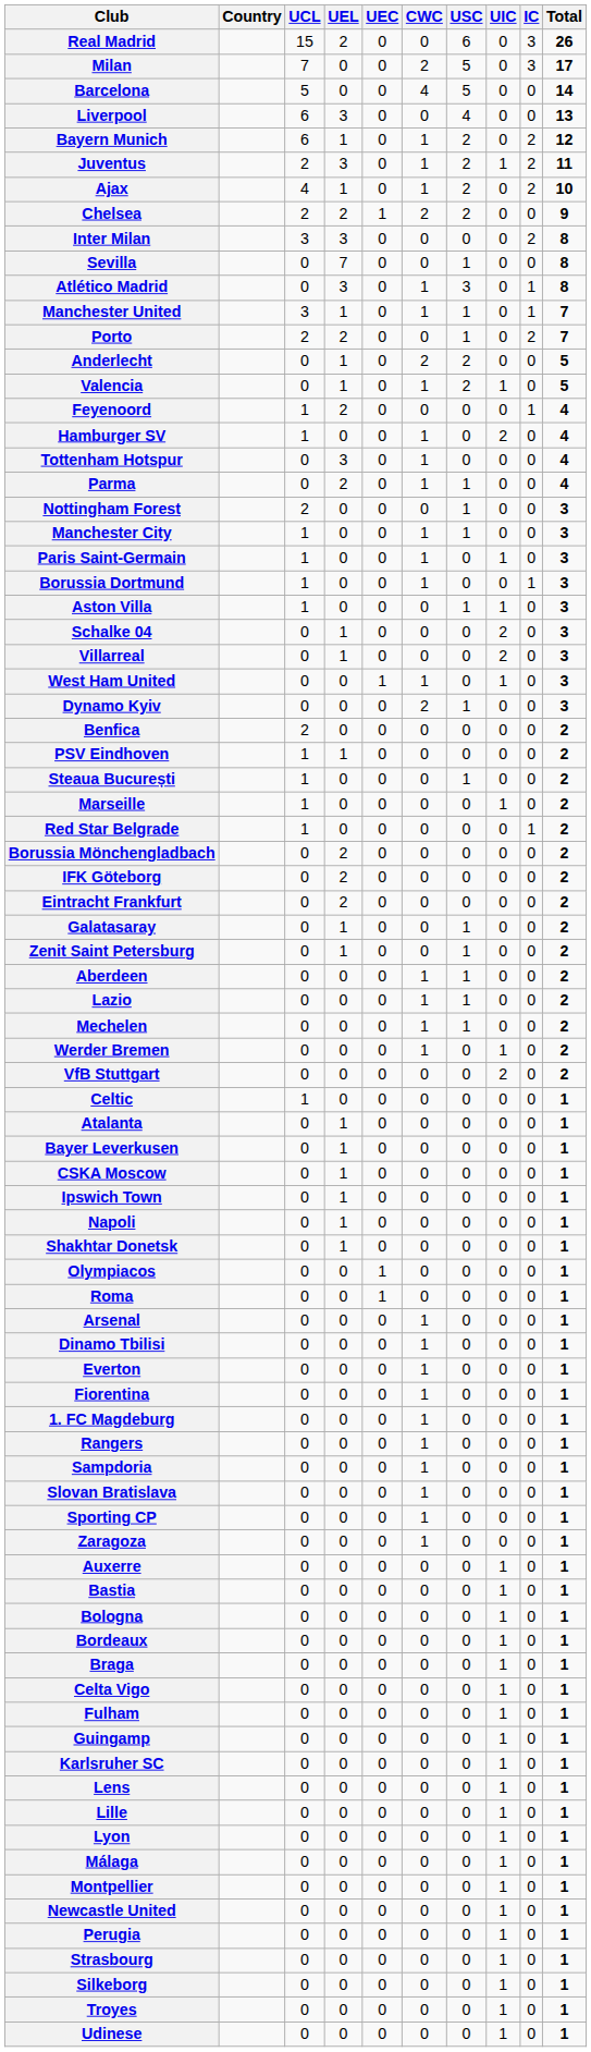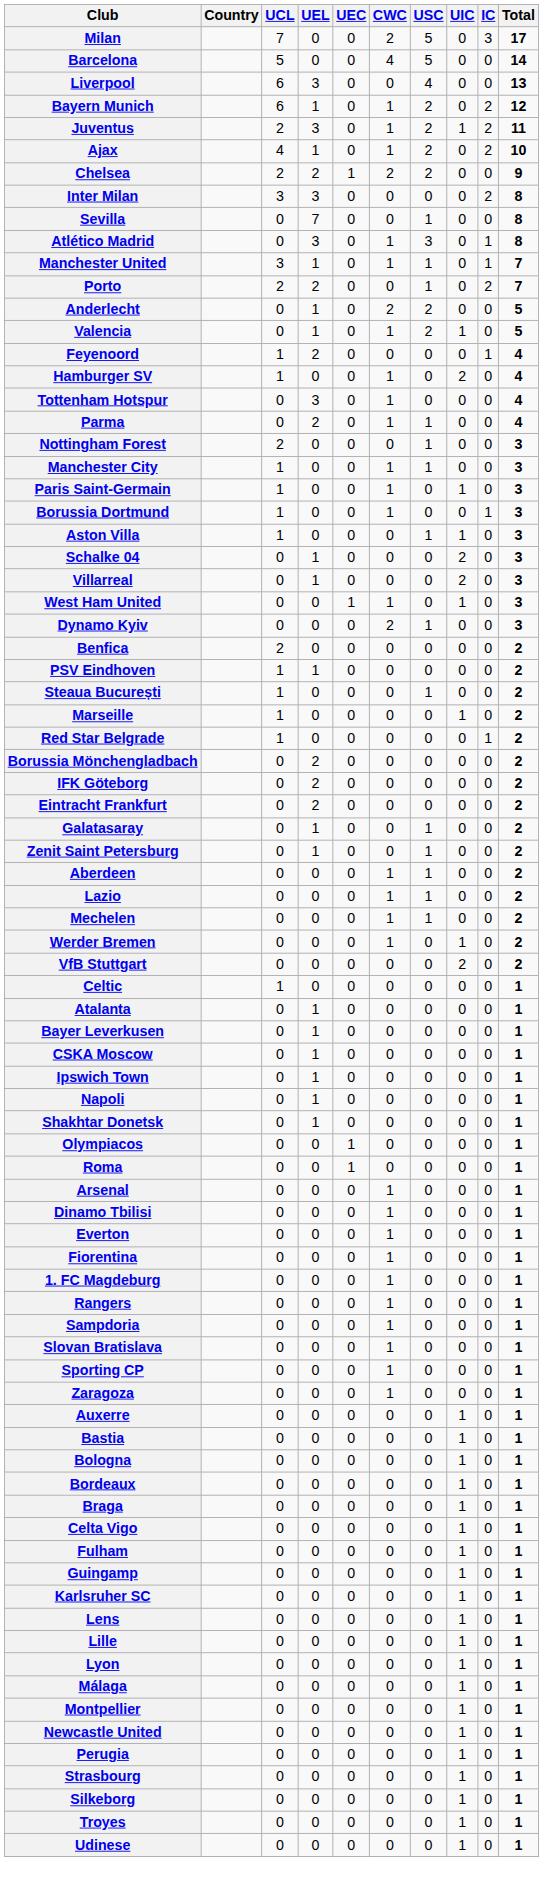 <table class="wikitable sortable plainrowheaders sticky-header-multi">
 <tr>
 <th scope="col">Club</th>
 <th scope="col">Country</th>
 <th scope="col"><a href='#'>UCL</a></th>
 <th scope="col"><a href='#'>UEL</a></th>
 <th scope="col"><a href='#'>UEC</a></th>
 <th scope="col"><a href='#'>CWC</a></th>
 <th scope="col"><a href='#'>USC</a></th>
 <th scope="col"><a href='#'>UIC</a></th>
 <th scope="col"><a href='#'>IC</a></th>
 <th scope="col">Total</th>
-</tr>
-<tr>
-<th scope="row"><a href='#'>Real Madrid</a></th>
-<td></td>
-<td align=center>15</td>
-<td align=center>2</td>
-<td align=center>0</td>
-<td align=center>0</td>
-<td align=center>6</td>
-<td align=center>0</td>
-<td align=center>3</td>
-<td align="center"><strong>26</strong></td>
 </tr>
 <tr>
 <th scope="row"><a href='#'>Milan</a></th>
 <td></td>
 <td align=center>7</td>
 <td align=center>0</td>
 <td align=center>0</td>
 <td align=center>2</td>
 <td align=center>5</td>
 <td align=center>0</td>
 <td align=center>3</td>
 <td align=center><strong>17</strong></td>
 </tr>
 <tr>
 <th scope="row"><a href='#'>Barcelona</a></th>
 <td></td>
 <td align=center>5</td>
 <td align=center>0</td>
 <td align=center>0</td>
 <td align=center>4</td>
 <td align=center>5</td>
 <td align=center>0</td>
 <td align=center>0</td>
 <td align=center><strong>14</strong></td>
 </tr>
 <tr>
 <th scope="row"><a href='#'>Liverpool</a></th>
 <td></td>
 <td align=center>6</td>
 <td align=center>3</td>
 <td align=center>0</td>
 <td align=center>0</td>
 <td align=center>4</td>
 <td align=center>0</td>
 <td align=center>0</td>
 <td align=center><strong>13</strong></td>
 </tr>
 <tr>
 <th scope="row"><a href='#'>Bayern Munich</a></th>
 <td></td>
 <td align=center>6</td>
 <td align=center>1</td>
 <td align=center>0</td>
 <td align=center>1</td>
 <td align=center>2</td>
 <td align=center>0</td>
 <td align=center>2</td>
 <td align=center><strong>12</strong></td>
 </tr>
 <tr>
 <th scope="row"><a href='#'>Juventus</a></th>
 <td></td>
 <td align=center>2</td>
 <td align=center>3</td>
 <td align=center>0</td>
 <td align=center>1</td>
 <td align=center>2</td>
 <td align=center>1</td>
 <td align=center>2</td>
 <td align=center><strong>11</strong></td>
 </tr>
 <tr>
 <th scope="row"><a href='#'>Ajax</a></th>
 <td></td>
 <td align=center>4</td>
 <td align=center>1</td>
 <td align=center>0</td>
 <td align=center>1</td>
 <td align=center>2</td>
 <td align=center>0</td>
 <td align=center>2</td>
 <td align=center><strong>10</strong></td>
 </tr>
 <tr>
 <th scope="row"><a href='#'>Chelsea</a></th>
 <td></td>
 <td align=center>2</td>
 <td align=center>2</td>
 <td align=center>1</td>
 <td align=center>2</td>
 <td align=center>2</td>
 <td align=center>0</td>
 <td align=center>0</td>
 <td align=center><strong>9</strong></td>
 </tr>
 <tr>
 <th scope="row"><a href='#'>Inter Milan</a></th>
 <td></td>
 <td align=center>3</td>
 <td align=center>3</td>
 <td align=center>0</td>
 <td align=center>0</td>
 <td align=center>0</td>
 <td align=center>0</td>
 <td align=center>2</td>
 <td align="center"><strong>8</strong></td>
 </tr>
 <tr>
 <th scope="row"><a href='#'>Sevilla</a></th>
 <td></td>
 <td align=center>0</td>
 <td align=center>7</td>
 <td align=center>0</td>
 <td align=center>0</td>
 <td align=center>1</td>
 <td align=center>0</td>
 <td align=center>0</td>
 <td align=center><strong>8</strong></td>
 </tr>
 <tr>
 <th scope="row"><a href='#'>Atlético Madrid</a></th>
 <td></td>
 <td align=center>0</td>
 <td align=center>3</td>
 <td align=center>0</td>
 <td align=center>1</td>
 <td align=center>3</td>
 <td align=center>0</td>
 <td align=center>1</td>
 <td align=center><strong>8</strong></td>
 </tr>
 <tr>
 <th scope="row"><a href='#'>Manchester United</a></th>
 <td></td>
 <td align=center>3</td>
 <td align=center>1</td>
 <td align=center>0</td>
 <td align=center>1</td>
 <td align=center>1</td>
 <td align=center>0</td>
 <td align=center>1</td>
 <td align=center><strong>7</strong></td>
 </tr>
 <tr>
 <th scope="row"><a href='#'>Porto</a></th>
 <td></td>
 <td align=center>2</td>
 <td align=center>2</td>
 <td align=center>0</td>
 <td align=center>0</td>
 <td align=center>1</td>
 <td align=center>0</td>
 <td align=center>2</td>
 <td align=center><strong>7</strong></td>
 </tr>
 <tr>
 <th scope="row"><a href='#'>Anderlecht</a></th>
 <td></td>
 <td align=center>0</td>
 <td align=center>1</td>
 <td align=center>0</td>
 <td align=center>2</td>
 <td align=center>2</td>
 <td align=center>0</td>
 <td align=center>0</td>
 <td align=center><strong>5</strong></td>
 </tr>
 <tr>
 <th scope="row"><a href='#'>Valencia</a></th>
 <td></td>
 <td align=center>0</td>
 <td align=center>1</td>
 <td align=center>0</td>
 <td align=center>1</td>
 <td align=center>2</td>
 <td align=center>1</td>
 <td align=center>0</td>
 <td align=center><strong>5</strong></td>
 </tr>
 <tr>
 <th scope="row"><a href='#'>Feyenoord</a></th>
 <td></td>
 <td align=center>1</td>
 <td align=center>2</td>
 <td align=center>0</td>
 <td align=center>0</td>
 <td align=center>0</td>
 <td align=center>0</td>
 <td align=center>1</td>
 <td align=center><strong>4</strong></td>
 </tr>
 <tr>
 <th scope="row"><a href='#'>Hamburger SV</a></th>
 <td></td>
 <td align=center>1</td>
 <td align=center>0</td>
 <td align=center>0</td>
 <td align=center>1</td>
 <td align=center>0</td>
 <td align=center>2</td>
 <td align=center>0</td>
 <td align=center><strong>4</strong></td>
 </tr>
 <tr>
 <th scope="row"><a href='#'>Tottenham Hotspur</a></th>
 <td></td>
 <td align="center">0</td>
 <td align="center">3</td>
 <td align="center">0</td>
 <td align="center">1</td>
 <td align="center">0</td>
 <td align="center">0</td>
 <td align="center">0</td>
 <td align="center"><strong>4</strong></td>
 </tr>
 <tr>
 <th scope="row"><a href='#'>Parma</a></th>
 <td></td>
 <td align=center>0</td>
 <td align=center>2</td>
 <td align=center>0</td>
 <td align=center>1</td>
 <td align=center>1</td>
 <td align=center>0</td>
 <td align=center>0</td>
 <td align=center><strong>4</strong></td>
 </tr>
 <tr>
 <th scope="row"><a href='#'>Nottingham Forest</a></th>
 <td></td>
 <td align=center>2</td>
 <td align=center>0</td>
 <td align=center>0</td>
 <td align=center>0</td>
 <td align=center>1</td>
 <td align=center>0</td>
 <td align=center>0</td>
 <td align=center><strong>3</strong></td>
 </tr>
 <tr>
 <th scope="row"><a href='#'>Manchester City</a></th>
 <td></td>
 <td align=center>1</td>
 <td align=center>0</td>
 <td align=center>0</td>
 <td align=center>1</td>
 <td align=center>1</td>
 <td align=center>0</td>
 <td align=center>0</td>
 <td align=center><strong>3</strong></td>
 </tr>
 <tr>
 <th scope="row"><a href='#'>Paris Saint-Germain</a></th>
 <td></td>
 <td align=center>1</td>
 <td align=center>0</td>
 <td align=center>0</td>
 <td align=center>1</td>
 <td align=center>0</td>
 <td align=center>1</td>
 <td align=center>0</td>
 <td align=center><strong>3</strong></td>
 </tr>
 <tr>
 <th scope="row"><a href='#'>Borussia Dortmund</a></th>
 <td></td>
 <td align=center>1</td>
 <td align=center>0</td>
 <td align=center>0</td>
 <td align=center>1</td>
 <td align=center>0</td>
 <td align=center>0</td>
 <td align=center>1</td>
 <td align=center><strong>3</strong></td>
 </tr>
 <tr>
 <th scope="row"><a href='#'>Aston Villa</a></th>
 <td></td>
 <td align=center>1</td>
 <td align=center>0</td>
 <td align=center>0</td>
 <td align=center>0</td>
 <td align=center>1</td>
 <td align=center>1</td>
 <td align=center>0</td>
 <td align=center><strong>3</strong></td>
 </tr>
 <tr>
 <th scope="row"><a href='#'>Schalke 04</a></th>
 <td></td>
 <td align=center>0</td>
 <td align=center>1</td>
 <td align=center>0</td>
 <td align=center>0</td>
 <td align=center>0</td>
 <td align=center>2</td>
 <td align=center>0</td>
 <td align=center><strong>3</strong></td>
 </tr>
 <tr>
 <th scope="row"><a href='#'>Villarreal</a></th>
 <td></td>
 <td align=center>0</td>
 <td align=center>1</td>
 <td align=center>0</td>
 <td align=center>0</td>
 <td align=center>0</td>
 <td align=center>2</td>
 <td align=center>0</td>
 <td align=center><strong>3</strong></td>
 </tr>
 <tr>
 <th scope="row"><a href='#'>West Ham United</a></th>
 <td></td>
 <td align=center>0</td>
 <td align=center>0</td>
 <td align=center>1</td>
 <td align=center>1</td>
 <td align=center>0</td>
 <td align=center>1</td>
 <td align=center>0</td>
 <td align=center><strong>3</strong></td>
 </tr>
 <tr>
 <th scope="row"><a href='#'>Dynamo Kyiv</a></th>
 <td></td>
 <td align=center>0</td>
 <td align=center>0</td>
 <td align=center>0</td>
 <td align=center>2</td>
 <td align=center>1</td>
 <td align=center>0</td>
 <td align=center>0</td>
 <td align=center><strong>3</strong></td>
 </tr>
 <tr>
 <th scope="row"><a href='#'>Benfica</a></th>
 <td></td>
 <td align=center>2</td>
 <td align=center>0</td>
 <td align=center>0</td>
 <td align=center>0</td>
 <td align=center>0</td>
 <td align=center>0</td>
 <td align=center>0</td>
 <td align=center><strong>2</strong></td>
 </tr>
 <tr>
 <th scope="row"><a href='#'>PSV Eindhoven</a></th>
 <td></td>
 <td align=center>1</td>
 <td align=center>1</td>
 <td align=center>0</td>
 <td align=center>0</td>
 <td align=center>0</td>
 <td align=center>0</td>
 <td align=center>0</td>
 <td align=center><strong>2</strong></td>
 </tr>
 <tr>
 <th scope="row"><a href='#'>Steaua București</a></th>
 <td></td>
 <td align=center>1</td>
 <td align=center>0</td>
 <td align=center>0</td>
 <td align=center>0</td>
 <td align=center>1</td>
 <td align=center>0</td>
 <td align=center>0</td>
 <td align=center><strong>2</strong></td>
 </tr>
 <tr>
 <th scope="row"><a href='#'>Marseille</a></th>
 <td></td>
 <td align=center>1</td>
 <td align=center>0</td>
 <td align=center>0</td>
 <td align=center>0</td>
 <td align=center>0</td>
 <td align=center>1</td>
 <td align=center>0</td>
 <td align=center><strong>2</strong></td>
 </tr>
 <tr>
 <th scope="row"><a href='#'>Red Star Belgrade</a></th>
 <td></td>
 <td align=center>1</td>
 <td align=center>0</td>
 <td align=center>0</td>
 <td align=center>0</td>
 <td align=center>0</td>
 <td align=center>0</td>
 <td align=center>1</td>
 <td align=center><strong>2</strong></td>
 </tr>
 <tr>
 <th scope="row"><a href='#'>Borussia Mönchengladbach</a></th>
 <td></td>
 <td align=center>0</td>
 <td align=center>2</td>
 <td align=center>0</td>
 <td align=center>0</td>
 <td align=center>0</td>
 <td align=center>0</td>
 <td align=center>0</td>
 <td align=center><strong>2</strong></td>
 </tr>
 <tr>
 <th scope="row"><a href='#'>IFK Göteborg</a></th>
 <td></td>
 <td align=center>0</td>
 <td align=center>2</td>
 <td align=center>0</td>
 <td align=center>0</td>
 <td align=center>0</td>
 <td align=center>0</td>
 <td align=center>0</td>
 <td align=center><strong>2</strong></td>
 </tr>
 <tr>
 <th scope="row"><a href='#'>Eintracht Frankfurt</a></th>
 <td></td>
 <td align=center>0</td>
 <td align=center>2</td>
 <td align=center>0</td>
 <td align=center>0</td>
 <td align=center>0</td>
 <td align=center>0</td>
 <td align=center>0</td>
 <td align=center><strong>2</strong></td>
 </tr>
 <tr>
 <th scope="row"><a href='#'>Galatasaray</a></th>
 <td></td>
 <td align=center>0</td>
 <td align=center>1</td>
 <td align=center>0</td>
 <td align=center>0</td>
 <td align=center>1</td>
 <td align=center>0</td>
 <td align=center>0</td>
 <td align=center><strong>2</strong></td>
 </tr>
 <tr>
 <th scope="row"><a href='#'>Zenit Saint Petersburg</a></th>
 <td></td>
 <td align=center>0</td>
 <td align=center>1</td>
 <td align=center>0</td>
 <td align=center>0</td>
 <td align=center>1</td>
 <td align=center>0</td>
 <td align=center>0</td>
 <td align=center><strong>2</strong></td>
 </tr>
 <tr>
 <th scope="row"><a href='#'>Aberdeen</a></th>
 <td></td>
 <td align=center>0</td>
 <td align=center>0</td>
 <td align=center>0</td>
 <td align=center>1</td>
 <td align=center>1</td>
 <td align=center>0</td>
 <td align=center>0</td>
 <td align=center><strong>2</strong></td>
 </tr>
 <tr>
 <th scope="row"><a href='#'>Lazio</a></th>
 <td></td>
 <td align=center>0</td>
 <td align=center>0</td>
 <td align=center>0</td>
 <td align=center>1</td>
 <td align=center>1</td>
 <td align=center>0</td>
 <td align=center>0</td>
 <td align=center><strong>2</strong></td>
 </tr>
 <tr>
 <th scope="row"><a href='#'>Mechelen</a></th>
 <td></td>
 <td align=center>0</td>
 <td align=center>0</td>
 <td align=center>0</td>
 <td align=center>1</td>
 <td align=center>1</td>
 <td align=center>0</td>
 <td align=center>0</td>
 <td align=center><strong>2</strong></td>
 </tr>
 <tr>
 <th scope="row"><a href='#'>Werder Bremen</a></th>
 <td></td>
 <td align=center>0</td>
 <td align=center>0</td>
 <td align=center>0</td>
 <td align=center>1</td>
 <td align=center>0</td>
 <td align=center>1</td>
 <td align=center>0</td>
 <td align=center><strong>2</strong></td>
 </tr>
 <tr>
 <th scope="row"><a href='#'>VfB Stuttgart</a></th>
 <td></td>
 <td align=center>0</td>
 <td align=center>0</td>
 <td align=center>0</td>
 <td align=center>0</td>
 <td align=center>0</td>
 <td align=center>2</td>
 <td align=center>0</td>
 <td align=center><strong>2</strong></td>
 </tr>
 <tr>
 <th scope="row"><a href='#'>Celtic</a></th>
 <td></td>
 <td align=center>1</td>
 <td align=center>0</td>
 <td align=center>0</td>
 <td align=center>0</td>
 <td align=center>0</td>
 <td align=center>0</td>
 <td align=center>0</td>
 <td align=center><strong>1</strong></td>
 </tr>
 <tr>
 <th scope="row"><a href='#'>Atalanta</a></th>
 <td></td>
 <td align=center>0</td>
 <td align=center>1</td>
 <td align=center>0</td>
 <td align=center>0</td>
 <td align=center>0</td>
 <td align=center>0</td>
 <td align=center>0</td>
 <td align=center><strong>1</strong></td>
 </tr>
 <tr>
 <th scope="row"><a href='#'>Bayer Leverkusen</a></th>
 <td></td>
 <td align=center>0</td>
 <td align=center>1</td>
 <td align=center>0</td>
 <td align=center>0</td>
 <td align=center>0</td>
 <td align=center>0</td>
 <td align=center>0</td>
 <td align=center><strong>1</strong></td>
 </tr>
 <tr>
 <th scope="row"><a href='#'>CSKA Moscow</a></th>
 <td></td>
 <td align=center>0</td>
 <td align=center>1</td>
 <td align=center>0</td>
 <td align=center>0</td>
 <td align=center>0</td>
 <td align=center>0</td>
 <td align=center>0</td>
 <td align=center><strong>1</strong></td>
 </tr>
 <tr>
 <th scope="row"><a href='#'>Ipswich Town</a></th>
 <td></td>
 <td align=center>0</td>
 <td align=center>1</td>
 <td align=center>0</td>
 <td align=center>0</td>
 <td align=center>0</td>
 <td align=center>0</td>
 <td align=center>0</td>
 <td align=center><strong>1</strong></td>
 </tr>
 <tr>
 <th scope="row"><a href='#'>Napoli</a></th>
 <td></td>
 <td align=center>0</td>
 <td align=center>1</td>
 <td align=center>0</td>
 <td align=center>0</td>
 <td align=center>0</td>
 <td align=center>0</td>
 <td align=center>0</td>
 <td align=center><strong>1</strong></td>
 </tr>
 <tr>
 <th scope="row"><a href='#'>Shakhtar Donetsk</a></th>
 <td></td>
 <td align=center>0</td>
 <td align=center>1</td>
 <td align=center>0</td>
 <td align=center>0</td>
 <td align=center>0</td>
 <td align=center>0</td>
 <td align=center>0</td>
 <td align=center><strong>1</strong></td>
 </tr>
 <tr>
 <th scope="row"><a href='#'>Olympiacos</a></th>
 <td></td>
 <td align=center>0</td>
 <td align=center>0</td>
 <td align=center>1</td>
 <td align=center>0</td>
 <td align=center>0</td>
 <td align=center>0</td>
 <td align=center>0</td>
 <td align=center><strong>1</strong></td>
 </tr>
 <tr>
 <th scope="row"><a href='#'>Roma</a></th>
 <td></td>
 <td align=center>0</td>
 <td align=center>0</td>
 <td align=center>1</td>
 <td align=center>0</td>
 <td align=center>0</td>
 <td align=center>0</td>
 <td align=center>0</td>
 <td align=center><strong>1</strong></td>
 </tr>
 <tr>
 <th scope="row"><a href='#'>Arsenal</a></th>
 <td></td>
 <td align=center>0</td>
 <td align=center>0</td>
 <td align=center>0</td>
 <td align=center>1</td>
 <td align=center>0</td>
 <td align=center>0</td>
 <td align=center>0</td>
 <td align=center><strong>1</strong></td>
 </tr>
 <tr>
 <th scope="row"><a href='#'>Dinamo Tbilisi</a></th>
 <td></td>
 <td align=center>0</td>
 <td align=center>0</td>
 <td align=center>0</td>
 <td align=center>1</td>
 <td align=center>0</td>
 <td align=center>0</td>
 <td align=center>0</td>
 <td align=center><strong>1</strong></td>
 </tr>
 <tr>
 <th scope="row"><a href='#'>Everton</a></th>
 <td></td>
 <td align=center>0</td>
 <td align=center>0</td>
 <td align=center>0</td>
 <td align=center>1</td>
 <td align=center>0</td>
 <td align=center>0</td>
 <td align=center>0</td>
 <td align=center><strong>1</strong></td>
 </tr>
 <tr>
 <th scope="row"><a href='#'>Fiorentina</a></th>
 <td></td>
 <td align=center>0</td>
 <td align=center>0</td>
 <td align=center>0</td>
 <td align=center>1</td>
 <td align=center>0</td>
 <td align=center>0</td>
 <td align=center>0</td>
 <td align=center><strong>1</strong></td>
 </tr>
 <tr>
 <th scope="row"><a href='#'>1. FC Magdeburg</a></th>
 <td></td>
 <td align=center>0</td>
 <td align=center>0</td>
 <td align=center>0</td>
 <td align=center>1</td>
 <td align=center>0</td>
 <td align=center>0</td>
 <td align=center>0</td>
 <td align=center><strong>1</strong></td>
 </tr>
 <tr>
 <th scope="row"><a href='#'>Rangers</a></th>
 <td></td>
 <td align=center>0</td>
 <td align=center>0</td>
 <td align=center>0</td>
 <td align=center>1</td>
 <td align=center>0</td>
 <td align=center>0</td>
 <td align=center>0</td>
 <td align=center><strong>1</strong></td>
 </tr>
 <tr>
 <th scope="row"><a href='#'>Sampdoria</a></th>
 <td></td>
 <td align=center>0</td>
 <td align=center>0</td>
 <td align=center>0</td>
 <td align=center>1</td>
 <td align=center>0</td>
 <td align=center>0</td>
 <td align=center>0</td>
 <td align=center><strong>1</strong></td>
 </tr>
 <tr>
 <th scope="row"><a href='#'>Slovan Bratislava</a></th>
 <td></td>
 <td align=center>0</td>
 <td align=center>0</td>
 <td align=center>0</td>
 <td align=center>1</td>
 <td align=center>0</td>
 <td align=center>0</td>
 <td align=center>0</td>
 <td align=center><strong>1</strong></td>
 </tr>
 <tr>
 <th scope="row"><a href='#'>Sporting CP</a></th>
 <td></td>
 <td align=center>0</td>
 <td align=center>0</td>
 <td align=center>0</td>
 <td align=center>1</td>
 <td align=center>0</td>
 <td align=center>0</td>
 <td align=center>0</td>
 <td align=center><strong>1</strong></td>
 </tr>
 <tr>
 <th scope="row"><a href='#'>Zaragoza</a></th>
 <td></td>
 <td align=center>0</td>
 <td align=center>0</td>
 <td align=center>0</td>
 <td align=center>1</td>
 <td align=center>0</td>
 <td align=center>0</td>
 <td align=center>0</td>
 <td align=center><strong>1</strong></td>
 </tr>
 <tr>
 <th scope="row"><a href='#'>Auxerre</a></th>
 <td></td>
 <td align=center>0</td>
 <td align=center>0</td>
 <td align=center>0</td>
 <td align=center>0</td>
 <td align=center>0</td>
 <td align=center>1</td>
 <td align=center>0</td>
 <td align=center><strong>1</strong></td>
 </tr>
 <tr>
 <th scope="row"><a href='#'>Bastia</a></th>
 <td></td>
 <td align=center>0</td>
 <td align=center>0</td>
 <td align=center>0</td>
 <td align=center>0</td>
 <td align=center>0</td>
 <td align=center>1</td>
 <td align=center>0</td>
 <td align=center><strong>1</strong></td>
 </tr>
 <tr>
 <th scope="row"><a href='#'>Bologna</a></th>
 <td></td>
 <td align=center>0</td>
 <td align=center>0</td>
 <td align=center>0</td>
 <td align=center>0</td>
 <td align=center>0</td>
 <td align=center>1</td>
 <td align=center>0</td>
 <td align=center><strong>1</strong></td>
 </tr>
 <tr>
 <th scope="row"><a href='#'>Bordeaux</a></th>
 <td></td>
 <td align=center>0</td>
 <td align=center>0</td>
 <td align=center>0</td>
 <td align=center>0</td>
 <td align=center>0</td>
 <td align=center>1</td>
 <td align=center>0</td>
 <td align=center><strong>1</strong></td>
 </tr>
 <tr>
 <th scope="row"><a href='#'>Braga</a></th>
 <td></td>
 <td align=center>0</td>
 <td align=center>0</td>
 <td align=center>0</td>
 <td align=center>0</td>
 <td align=center>0</td>
 <td align=center>1</td>
 <td align=center>0</td>
 <td align=center><strong>1</strong></td>
 </tr>
 <tr>
 <th scope="row"><a href='#'>Celta Vigo</a></th>
 <td></td>
 <td align=center>0</td>
 <td align=center>0</td>
 <td align=center>0</td>
 <td align=center>0</td>
 <td align=center>0</td>
 <td align=center>1</td>
 <td align=center>0</td>
 <td align=center><strong>1</strong></td>
 </tr>
 <tr>
 <th scope="row"><a href='#'>Fulham</a></th>
 <td></td>
 <td align=center>0</td>
 <td align=center>0</td>
 <td align=center>0</td>
 <td align=center>0</td>
 <td align=center>0</td>
 <td align=center>1</td>
 <td align=center>0</td>
 <td align=center><strong>1</strong></td>
 </tr>
 <tr>
 <th scope="row"><a href='#'>Guingamp</a></th>
 <td></td>
 <td align=center>0</td>
 <td align=center>0</td>
 <td align=center>0</td>
 <td align=center>0</td>
 <td align=center>0</td>
 <td align=center>1</td>
 <td align=center>0</td>
 <td align=center><strong>1</strong></td>
 </tr>
 <tr>
 <th scope="row"><a href='#'>Karlsruher SC</a></th>
 <td></td>
 <td align=center>0</td>
 <td align=center>0</td>
 <td align=center>0</td>
 <td align=center>0</td>
 <td align=center>0</td>
 <td align=center>1</td>
 <td align=center>0</td>
 <td align=center><strong>1</strong></td>
 </tr>
 <tr>
 <th scope="row"><a href='#'>Lens</a></th>
 <td></td>
 <td align=center>0</td>
 <td align=center>0</td>
 <td align=center>0</td>
 <td align=center>0</td>
 <td align=center>0</td>
 <td align=center>1</td>
 <td align=center>0</td>
 <td align=center><strong>1</strong></td>
 </tr>
 <tr>
 <th scope="row"><a href='#'>Lille</a></th>
 <td></td>
 <td align=center>0</td>
 <td align=center>0</td>
 <td align=center>0</td>
 <td align=center>0</td>
 <td align=center>0</td>
 <td align=center>1</td>
 <td align=center>0</td>
 <td align=center><strong>1</strong></td>
 </tr>
 <tr>
 <th scope="row"><a href='#'>Lyon</a></th>
 <td></td>
 <td align=center>0</td>
 <td align=center>0</td>
 <td align=center>0</td>
 <td align=center>0</td>
 <td align=center>0</td>
 <td align=center>1</td>
 <td align=center>0</td>
 <td align=center><strong>1</strong></td>
 </tr>
 <tr>
 <th scope="row"><a href='#'>Málaga</a></th>
 <td></td>
 <td align=center>0</td>
 <td align=center>0</td>
 <td align=center>0</td>
 <td align=center>0</td>
 <td align=center>0</td>
 <td align=center>1</td>
 <td align=center>0</td>
 <td align=center><strong>1</strong></td>
 </tr>
 <tr>
 <th scope="row"><a href='#'>Montpellier</a></th>
 <td></td>
 <td align=center>0</td>
 <td align=center>0</td>
 <td align=center>0</td>
 <td align=center>0</td>
 <td align=center>0</td>
 <td align=center>1</td>
 <td align=center>0</td>
 <td align=center><strong>1</strong></td>
 </tr>
 <tr>
 <th scope="row"><a href='#'>Newcastle United</a></th>
 <td></td>
 <td align=center>0</td>
 <td align=center>0</td>
 <td align=center>0</td>
 <td align=center>0</td>
 <td align=center>0</td>
 <td align=center>1</td>
 <td align=center>0</td>
 <td align=center><strong>1</strong></td>
 </tr>
 <tr>
 <th scope="row"><a href='#'>Perugia</a></th>
 <td></td>
 <td align=center>0</td>
 <td align=center>0</td>
 <td align=center>0</td>
 <td align=center>0</td>
 <td align=center>0</td>
 <td align=center>1</td>
 <td align=center>0</td>
 <td align=center><strong>1</strong></td>
 </tr>
 <tr>
 <th scope="row"><a href='#'>Strasbourg</a></th>
 <td></td>
 <td align=center>0</td>
 <td align=center>0</td>
 <td align=center>0</td>
 <td align=center>0</td>
 <td align=center>0</td>
 <td align=center>1</td>
 <td align=center>0</td>
 <td align=center><strong>1</strong></td>
 </tr>
 <tr>
 <th scope="row"><a href='#'>Silkeborg</a></th>
 <td></td>
 <td align=center>0</td>
 <td align=center>0</td>
 <td align=center>0</td>
 <td align=center>0</td>
 <td align=center>0</td>
 <td align=center>1</td>
 <td align=center>0</td>
 <td align=center><strong>1</strong></td>
 </tr>
 <tr>
 <th scope="row"><a href='#'>Troyes</a></th>
 <td></td>
 <td align=center>0</td>
 <td align=center>0</td>
 <td align=center>0</td>
 <td align=center>0</td>
 <td align=center>0</td>
 <td align=center>1</td>
 <td align=center>0</td>
 <td align=center><strong>1</strong></td>
 </tr>
 <tr>
 <th scope="row"><a href='#'>Udinese</a></th>
 <td></td>
 <td align=center>0</td>
 <td align=center>0</td>
 <td align=center>0</td>
 <td align=center>0</td>
 <td align=center>0</td>
 <td align=center>1</td>
 <td align=center>0</td>
 <td align=center><strong>1</strong></td>
 </tr>
 </table>
